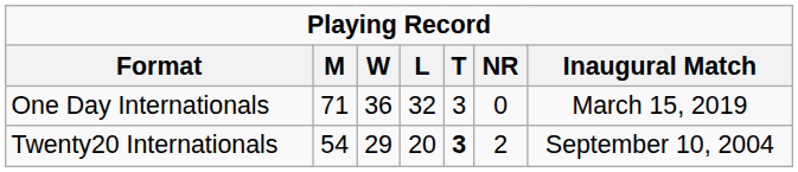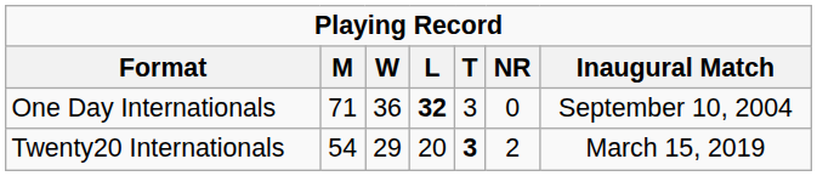 <table class="wikitable" style="text-align: center; width: 500px;">
 <tr>
 <td colspan=7 align="center"><strong>Playing Record</strong></td>
 </tr>
 <tr>
 <th>Format</th>
 <th>M</th>
 <th>W</th>
 <th>L</th>
 <th>T</th>
 <th>NR</th>
 <th>Inaugural Match</th>
 </tr>
 <tr>
 <td align="left">One Day Internationals</td>
 <td>71</td>
 <td>36</td>
-<td>32</td>
+<td><strong>32</strong></td>
 <td>3</td>
 <td>0</td>
-<td>March 15, 2019</td>
+<td>September 10, 2004</td>
 </tr>
 <tr>
 <td align="left">Twenty20 Internationals</td>
 <td>54</td>
 <td>29</td>
 <td>20</td>
 <td><strong>3</strong></td>
 <td>2</td>
-<td>September 10, 2004</td>
+<td>March 15, 2019</td>
 </tr>
 </table>
